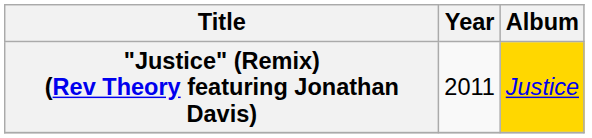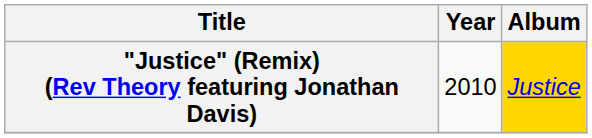 <table class="wikitable plainrowheaders" style="text-align:center;">
 <tr>
 <th scope="col" style="width:18em;">Title</th>
 <th scope="col">Year</th>
 <th scope="col">Album</th>
 </tr>
 <tr>
 <th scope="row">"Justice" (Remix)<br><span>(<a href='#'>Rev Theory</a> featuring Jonathan Davis)</span></th>
-<td>2011</td>
+<td>2010</td>
 <td style="background: gold;"><em><a href='#'>Justice</a></em></td>
 </tr>
 <tr>
 </tr>
 </table>
